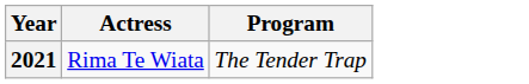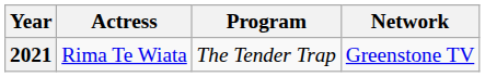 <table class="wikitable plainrowheaders">
 <tr>
 <th>Year</th>
 <th>Actress</th>
 <th>Program</th>
+<th>Network</th>
 </tr>
 <tr>
 <th scope="row">2021</th>
 <td><a href='#'>Rima Te Wiata</a></td>
 <td><em>The Tender Trap</em></td>
+<td><a href='#'>Greenstone TV</a></td>
 </tr>
 </table>
